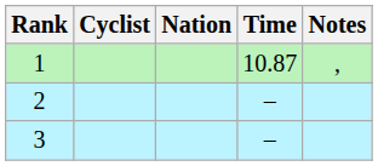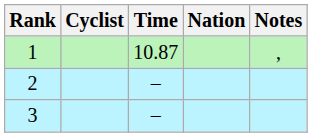 <table class="wikitable sortable" style="text-align:center">
 <tr>
 <th>Rank</th>
 <th>Cyclist</th>
+<th>Time</th>
 <th>Nation</th>
-<th>Time</th>
 <th>Notes</th>
 </tr>
 <tr bgcolor=bbf3bb>
 <td>1</td>
 <td align=left></td>
+<td>10.87</td>
 <td align=left></td>
-<td>10.87</td>
 <td>, </td>
 </tr>
 <tr bgcolor=bbf3ff>
 <td>2</td>
 <td align=left></td>
+<td>–</td>
 <td align=left></td>
-<td>–</td>
 <td></td>
 </tr>
 <tr bgcolor=bbf3ff>
 <td>3</td>
 <td align=left></td>
+<td>–</td>
 <td align=left></td>
-<td>–</td>
 <td></td>
 </tr>
 </table>
